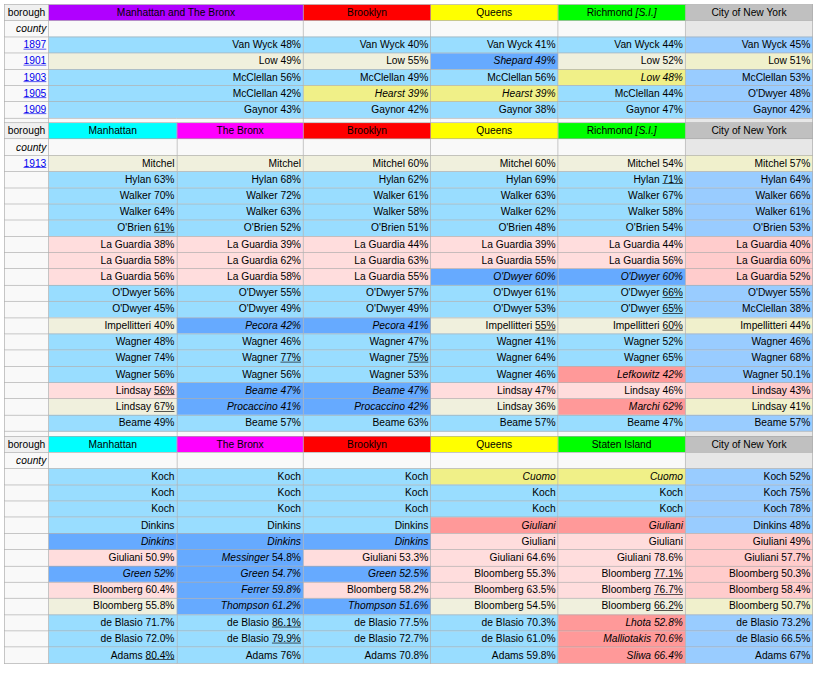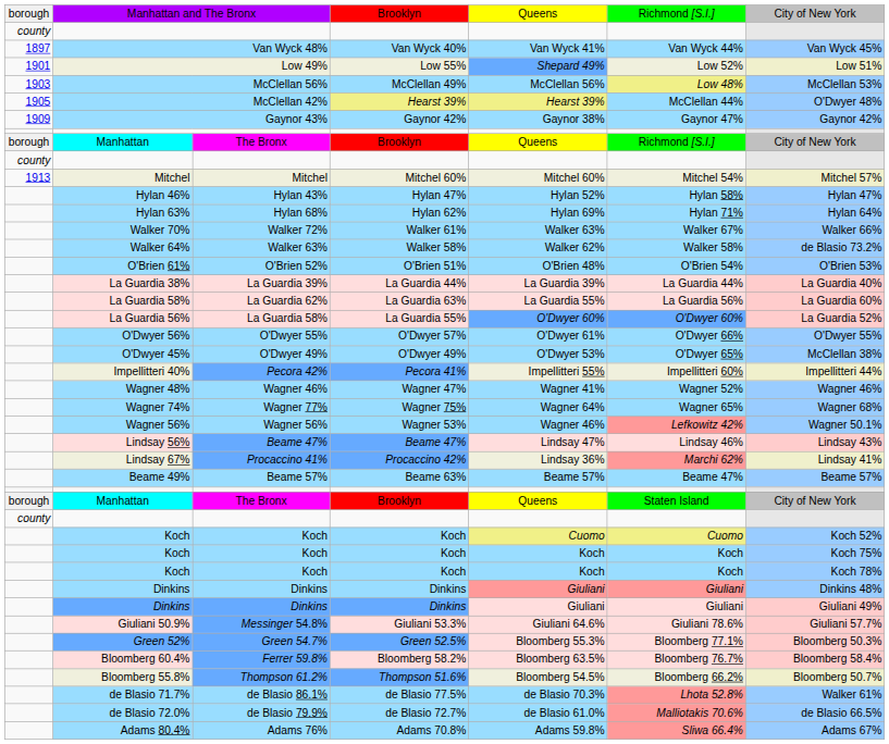 <table class="wikitable" style="width:100%; text-align:right;">
 <tr style="text-align:center;">
 <td style="width:5%; background:#f0f0f0;">borough</td>
 <td style="width:30%; background:#b000ff;" colspan="2">Manhattan and The Bronx</td>
 <td style="width:15%; background:red;">Brooklyn</td>
 <td style="width:15%; background:yellow;">Queens</td>
 <td style="width:15%; background:lime;">Richmond <em>[S.I.]</em></td>
 <td style="width:15%; background:silver;">City of New York</td>
 </tr>
 <tr>
 <td><em>county</em></td>
 <td colspan="2"></td>
 <td></td>
 <td></td>
 <td></td>
 <td style="background:#e7e7e7;"> </td>
 </tr>
 <tr>
 <td><a href='#'>1897</a></td>
 <td colspan="2" style="background:#9df;">Van Wyck 48%</td>
 <td style="background:#9df;">Van Wyck 40%</td>
 <td style="background:#9df;">Van Wyck 41%</td>
 <td style="background:#9df;">Van Wyck 44%</td>
 <td style="background:#9cf;">Van Wyck 45%</td>
 </tr>
 <tr>
 <td><a href='#'>1901</a></td>
 <td colspan="2" style="background:#f0f0dd;">Low 49%</td>
 <td style="background:#f0f0dd;">Low 55%</td>
 <td style="background:#6af;"><em>Shepard 49%</em></td>
 <td style="background:#f0f0dd;">Low 52%</td>
 <td style="background:#f0f0cc;">Low 51%</td>
 </tr>
 <tr>
 <td><a href='#'>1903</a></td>
 <td colspan="2" style="background:#9df;">McClellan 56%</td>
 <td style="background:#9df;">McClellan 49%</td>
 <td style="background:#9df;">McClellan 56%</td>
 <td style="background:#f0f088;"><em>Low 48%</em></td>
 <td style="background:#9cf;">McClellan 53%</td>
 </tr>
 <tr>
 <td><a href='#'>1905</a></td>
 <td colspan="2" style="background:#9df;">McClellan 42%</td>
 <td style="background:#f0f088;"><em>Hearst 39%</em></td>
 <td style="background:#f0f088;"><em>Hearst 39%</em></td>
 <td style="background:#9df;">McClellan 44%</td>
 <td style="background:#9cf;">O'Dwyer 48%</td>
 </tr>
 <tr>
 <td><a href='#'>1909</a></td>
 <td colspan="2" style="background:#9df;">Gaynor 43%</td>
 <td style="background:#9df;">Gaynor 42%</td>
 <td style="background:#9df;">Gaynor 38%</td>
 <td style="background:#9df;">Gaynor 47%</td>
 <td style="background:#9cf;">Gaynor 42%</td>
 </tr>
 <tr>
 <td></td>
 <td colspan="2"></td>
 <td></td>
 <td></td>
 <td></td>
 <td style="background:#e7e7e7;"></td>
 </tr>
 <tr style="text-align:center;">
 <td style="background:#f0f0f0;">borough</td>
 <td style="text-align:center; background:aqua;">Manhattan</td>
 <td style="text-align:center; background:magenta;">The Bronx</td>
 <td style="text-align:center; background:red;">Brooklyn</td>
 <td style="text-align:center; background:yellow;">Queens</td>
 <td style="text-align:center; background:lime;">Richmond <em>[S.I.]</em></td>
 <td style="text-align:center; background:silver;">City of New York</td>
 </tr>
 <tr>
 <td><em>county</em></td>
 <td></td>
 <td></td>
 <td></td>
 <td></td>
 <td></td>
 <td style="background:#e7e7e7;"> </td>
 </tr>
 <tr>
 <td><a href='#'>1913</a></td>
 <td style="background:#f0f0dd;">Mitchel</td>
 <td style="background:#f0f0dd;">Mitchel</td>
 <td style="background:#f0f0dd;">Mitchel 60%</td>
 <td style="background:#f0f0dd;">Mitchel 60%</td>
 <td style="background:#f0f0dd;">Mitchel 54%</td>
 <td style="background:#f0f0cc;">Mitchel 57%</td>
 </tr>
 <tr>
 <td></td>
+<td style="background:#9df;">Hylan 46%</td>
+<td style="background:#9df;">Hylan 43%</td>
+<td style="background:#9df;">Hylan 47%</td>
+<td style="background:#9df;">Hylan 52%</td>
+<td style="background:#9df;">Hylan <u>58%</u></td>
+<td style="background:#9cf;">Hylan 47%</td>
+</tr>
+<tr>
+<td></td>
 <td style="background:#9df;">Hylan 63%</td>
 <td style="background:#9df;">Hylan 68%</td>
 <td style="background:#9df;">Hylan 62%</td>
 <td style="background:#9df;">Hylan 69%</td>
 <td style="background:#9df;">Hylan <u>71%</u></td>
 <td style="background:#9cf;">Hylan 64%</td>
 </tr>
 <tr>
 <td></td>
 <td style="background:#9df;">Walker 70%</td>
 <td style="background:#9df;">Walker 72%</td>
 <td style="background:#9df;">Walker 61%</td>
 <td style="background:#9df;">Walker 63%</td>
 <td style="background:#9df;">Walker 67%</td>
 <td style="background:#9cf;">Walker 66%</td>
 </tr>
 <tr>
 <td></td>
 <td style="background:#9df;">Walker 64%</td>
 <td style="background:#9df;">Walker 63%</td>
 <td style="background:#9df;">Walker 58%</td>
 <td style="background:#9df;">Walker 62%</td>
 <td style="background:#9df;">Walker 58%</td>
-<td style="background:#9cf;">Walker 61%</td>
+<td style="background:#9cf;">de Blasio 73.2%</td>
 </tr>
 <tr>
 <td></td>
 <td style="background:#9df;">O'Brien <u>61%</u></td>
 <td style="background:#9df;">O'Brien 52%</td>
 <td style="background:#9df;">O'Brien 51%</td>
 <td style="background:#9df;">O'Brien 48%</td>
 <td style="background:#9df;">O'Brien 54%</td>
 <td style="background:#9cf;">O'Brien 53%</td>
 </tr>
 <tr>
 <td></td>
 <td style="background:#fdd;">La Guardia 38%</td>
 <td style="background:#fdd;">La Guardia 39%</td>
 <td style="background:#fdd;">La Guardia 44%</td>
 <td style="background:#fdd;">La Guardia 39%</td>
 <td style="background:#fdd;">La Guardia 44%</td>
 <td style="background:#fcc;">La Guardia 40%</td>
 </tr>
 <tr>
 <td></td>
 <td style="background:#fdd;">La Guardia 58%</td>
 <td style="background:#fdd;">La Guardia 62%</td>
 <td style="background:#fdd;">La Guardia 63%</td>
 <td style="background:#fdd;">La Guardia 55%</td>
 <td style="background:#fdd;">La Guardia 56%</td>
 <td style="background:#fcc;">La Guardia 60%</td>
 </tr>
 <tr>
 <td></td>
 <td style="background:#fdd;">La Guardia 56%</td>
 <td style="background:#fdd;">La Guardia 58%</td>
 <td style="background:#fdd;">La Guardia 55%</td>
 <td style="background:#6af;"><em>O'Dwyer 60%</em></td>
 <td style="background:#6af;"><em>O'Dwyer 60%</em></td>
 <td style="background:#fcc;">La Guardia 52%</td>
 </tr>
 <tr>
 <td></td>
 <td style="background:#9df;">O'Dwyer 56%</td>
 <td style="background:#9df;">O'Dwyer 55%</td>
 <td style="background:#9df;">O'Dwyer 57%</td>
 <td style="background:#9df;">O'Dwyer 61%</td>
 <td style="background:#9df;">O'Dwyer <u>66%</u></td>
 <td style="background:#9cf;">O'Dwyer 55%</td>
 </tr>
 <tr>
 <td></td>
 <td style="background:#9df;">O'Dwyer 45%</td>
 <td style="background:#9df;">O'Dwyer 49%</td>
 <td style="background:#9df;">O'Dwyer 49%</td>
 <td style="background:#9df;">O'Dwyer 53%</td>
 <td style="background:#9df;">O'Dwyer <u>65%</u></td>
 <td style="background:#9cf;">McClellan 38%</td>
 </tr>
 <tr>
 <td></td>
 <td style="background:#f0f0dd;">Impellitteri 40%</td>
 <td style="background:#6af;"><em>Pecora 42%</em></td>
 <td style="background:#6af;"><em>Pecora 41%</em></td>
 <td style="background:#f0f0dd;">Impellitteri <u>55%</u></td>
 <td style="background:#f0f0dd;">Impellitteri <u>60%</u></td>
 <td style="background:#f0f0cc;">Impellitteri 44%</td>
 </tr>
 <tr>
 <td></td>
 <td style="background:#9df;">Wagner 48%</td>
 <td style="background:#9df;">Wagner 46%</td>
 <td style="background:#9df;">Wagner 47%</td>
 <td style="background:#9df;">Wagner 41%</td>
 <td style="background:#9df;">Wagner 52%</td>
 <td style="background:#9cf;">Wagner 46%</td>
 </tr>
 <tr>
 <td></td>
 <td style="background:#9df;">Wagner 74%</td>
 <td style="background:#9df;">Wagner <u>77%</u></td>
 <td style="background:#9df;">Wagner <u>75%</u></td>
 <td style="background:#9df;">Wagner 64%</td>
 <td style="background:#9df;">Wagner 65%</td>
 <td style="background:#9cf;">Wagner 68%</td>
 </tr>
 <tr>
 <td></td>
 <td style="background:#9df;">Wagner 56%</td>
 <td style="background:#9df;">Wagner 56%</td>
 <td style="background:#9df;">Wagner 53%</td>
 <td style="background:#9df;">Wagner 46%</td>
 <td style="background:#f99;"><em>Lefkowitz 42%</em></td>
 <td style="background:#9cf;">Wagner 50.1%</td>
 </tr>
 <tr>
 <td></td>
 <td style="background:#fdd;">Lindsay <u>56%</u></td>
 <td style="background:#6af;"><em>Beame 47%</em></td>
 <td style="background:#6af;"><em>Beame 47%</em></td>
 <td style="background:#fdd;">Lindsay 47%</td>
 <td style="background:#fdd;">Lindsay 46%</td>
 <td style="background:#fcc;">Lindsay 43%</td>
 </tr>
 <tr>
 <td></td>
 <td style="background:#f0f0dd;">Lindsay <u>67%</u></td>
 <td style="background:#6af;"><em>Procaccino 41%</em></td>
 <td style="background:#6af;"><em>Procaccino 42%</em></td>
 <td style="background:#f0f0dd;">Lindsay 36%</td>
 <td style="background:#f99;"><em>Marchi 62%</em></td>
 <td style="background:#f0f0cc;">Lindsay 41%</td>
 </tr>
 <tr>
 <td></td>
 <td style="background:#9df;">Beame 49%</td>
 <td style="background:#9df;">Beame 57%</td>
 <td style="background:#9df;">Beame 63%</td>
 <td style="background:#9df;">Beame 57%</td>
 <td style="background:#9df;">Beame 47%</td>
 <td style="background:#9cf;">Beame 57%</td>
 </tr>
 <tr>
 <td></td>
 <td></td>
 <td></td>
 <td></td>
 <td></td>
 <td></td>
 <td style="background:#e7e7e7;"></td>
 </tr>
 <tr style="text-align:center;">
 <td style="background:#f0f0f0;">borough</td>
 <td style="text-align:center; background:aqua;">Manhattan</td>
 <td style="text-align:center; background:magenta;">The Bronx</td>
 <td style="text-align:center; background:red;">Brooklyn</td>
 <td style="text-align:center; background:yellow;">Queens</td>
 <td style="text-align:center; background:lime;">Staten Island</td>
 <td style="text-align:center; background:silver;">City of New York</td>
 </tr>
 <tr>
 <td><em>county</em></td>
 <td></td>
 <td></td>
 <td></td>
 <td></td>
 <td></td>
 <td style="background:#e7e7e7;"> </td>
 </tr>
 <tr>
 <td></td>
 <td style="background:#9df;">Koch</td>
 <td style="background:#9df;">Koch</td>
 <td style="background:#9df;">Koch</td>
 <td style="background:#f0f088;"><em>Cuomo</em></td>
 <td style="background:#f0f088;"><em>Cuomo</em></td>
 <td style="background:#9cf;">Koch 52%</td>
 </tr>
 <tr>
 <td></td>
 <td style="background:#9df;">Koch</td>
 <td style="background:#9df;">Koch</td>
 <td style="background:#9df;">Koch</td>
 <td style="background:#9df;">Koch</td>
 <td style="background:#9df;">Koch</td>
 <td style="background:#9cf;">Koch 75%</td>
 </tr>
 <tr>
 <td></td>
 <td style="background:#9df;">Koch</td>
 <td style="background:#9df;">Koch</td>
 <td style="background:#9df;">Koch</td>
 <td style="background:#9df;">Koch</td>
 <td style="background:#9df;">Koch</td>
 <td style="background:#9cf;">Koch 78%</td>
 </tr>
 <tr>
 <td></td>
 <td style="background:#9df;">Dinkins</td>
 <td style="background:#9df;">Dinkins</td>
 <td style="background:#9df;">Dinkins</td>
 <td style="background:#f99;"><em>Giuliani</em></td>
 <td style="background:#f99;"><em>Giuliani</em></td>
 <td style="background:#9cf;">Dinkins 48%</td>
 </tr>
 <tr>
 <td></td>
 <td style="background:#6af;"><em>Dinkins</em></td>
 <td style="background:#6af;"><em>Dinkins</em></td>
 <td style="background:#6af;"><em>Dinkins</em></td>
 <td style="background:#fdd;">Giuliani</td>
 <td style="background:#fdd;">Giuliani</td>
 <td style="background:#fcc;">Giuliani 49%</td>
 </tr>
 <tr>
 <td></td>
 <td style="background:#fdd;">Giuliani 50.9%</td>
 <td style="background:#6af;"><em>Messinger</em> 54.8%</td>
 <td style="background:#fdd;">Giuliani 53.3%</td>
 <td style="background:#fdd;">Giuliani 64.6%</td>
 <td style="background:#fdd;">Giuliani 78.6%</td>
 <td style="background:#fcc;">Giuliani 57.7%</td>
 </tr>
 <tr>
 <td></td>
 <td style="background:#6af;"><em>Green 52%</em></td>
 <td style="background:#6af;"><em>Green 54.7%</em></td>
 <td style="background:#6af;"><em>Green 52.5%</em></td>
 <td style="background:#fdd;">Bloomberg 55.3%</td>
 <td style="background:#fdd;">Bloomberg <u>77.1%</u></td>
 <td style="background:#fcc;">Bloomberg 50.3%</td>
 </tr>
 <tr>
 <td></td>
 <td style="background:#fdd;">Bloomberg 60.4%</td>
 <td style="background:#6af;"><em>Ferrer 59.8%</em></td>
 <td style="background:#fdd;">Bloomberg 58.2%</td>
 <td style="background:#fdd;">Bloomberg 63.5%</td>
 <td style="background:#fdd;">Bloomberg <u>76.7%</u></td>
 <td style="background:#fcc;">Bloomberg 58.4%</td>
 </tr>
 <tr>
 <td></td>
 <td style="background:#f0f0dd;">Bloomberg 55.8%</td>
 <td style="background:#6af;"><em>Thompson 61.2%</em></td>
 <td style="background:#6af;"><em>Thompson 51.6%</em></td>
 <td style="background:#f0f0dd;">Bloomberg 54.5%</td>
 <td style="background:#f0f0dd;">Bloomberg <u>66.2%</u></td>
 <td style="background:#f0f0cc;">Bloomberg 50.7%</td>
 </tr>
 <tr>
 <td></td>
 <td style="background:#9df;">de Blasio 71.7%</td>
 <td style="background:#9df;">de Blasio <u>86.1%</u></td>
 <td style="background:#9df;">de Blasio 77.5%</td>
 <td style="background:#9df;">de Blasio 70.3%</td>
 <td style="background:#f99;"><em>Lhota 52.8%</em></td>
-<td style="background:#9cf;">de Blasio 73.2%</td>
+<td style="background:#9cf;">Walker 61%</td>
 </tr>
 <tr>
 <td></td>
 <td style="background:#9df;">de Blasio 72.0%</td>
 <td style="background:#9df;">de Blasio <u>79.9%</u></td>
 <td style="background:#9df;">de Blasio 72.7%</td>
 <td style="background:#9df;">de Blasio 61.0%</td>
 <td style="background:#f99;"><em>Malliotakis 70.6%</em></td>
 <td style="background:#9cf;">de Blasio 66.5%</td>
 </tr>
 <tr>
 <td></td>
 <td style="background:#9df;">Adams <u>80.4%</u></td>
 <td style="background:#9df;">Adams 76%</td>
 <td style="background:#9df;">Adams 70.8%</td>
 <td style="background:#9df;">Adams 59.8%</td>
 <td style="background:#f99;"><em>Sliwa 66.4%</em></td>
 <td style="background:#9cf;">Adams 67%</td>
 </tr>
 </table>
